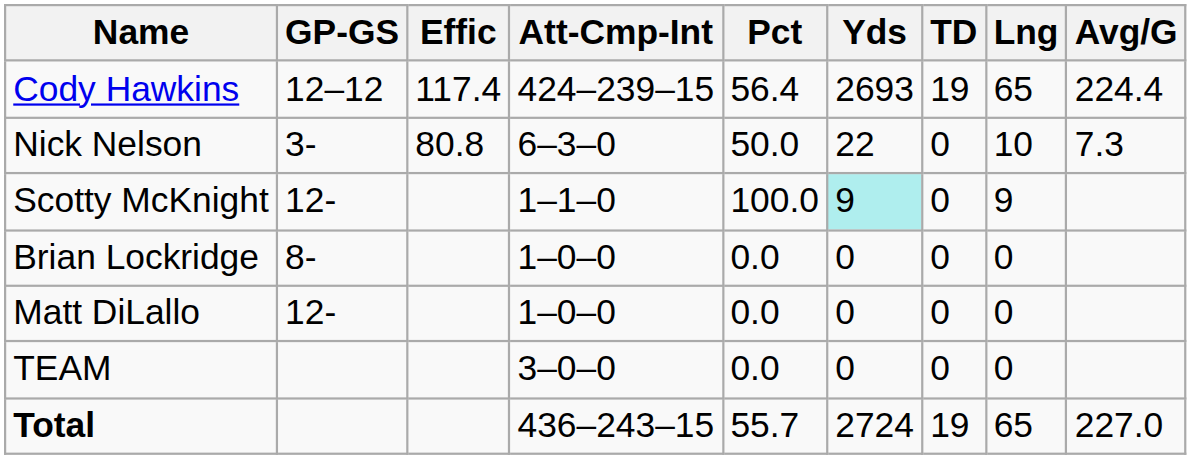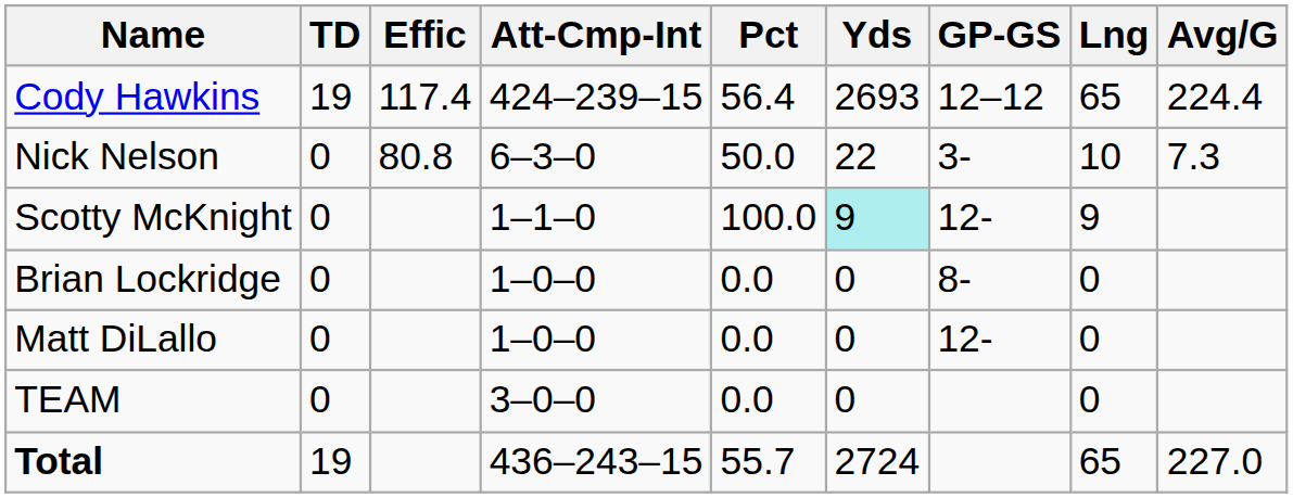 <table class="wikitable" style="white-space:nowrap;">
 <tr>
 <th>Name</th>
-<th>GP-GS</th>
+<th>TD</th>
 <th>Effic</th>
 <th>Att-Cmp-Int</th>
 <th>Pct</th>
 <th>Yds</th>
-<th>TD</th>
+<th>GP-GS</th>
 <th>Lng</th>
 <th>Avg/G</th>
 </tr>
 <tr>
 <td><a href='#'>Cody Hawkins</a></td>
-<td>12–12</td>
+<td>19</td>
 <td>117.4</td>
 <td>424–239–15</td>
 <td>56.4</td>
 <td>2693</td>
-<td>19</td>
+<td>12–12</td>
 <td>65</td>
 <td>224.4</td>
 </tr>
 <tr>
 <td>Nick Nelson</td>
-<td>3-</td>
+<td>0</td>
 <td>80.8</td>
 <td>6–3–0</td>
 <td>50.0</td>
 <td>22</td>
-<td>0</td>
+<td>3-</td>
 <td>10</td>
 <td>7.3</td>
 </tr>
 <tr>
 <td>Scotty McKnight</td>
-<td>12-</td>
+<td>0</td>
 <td></td>
 <td>1–1–0</td>
 <td>100.0</td>
 <td style="background: paleturquoise;">9</td>
-<td>0</td>
+<td>12-</td>
 <td>9</td>
 <td></td>
 </tr>
 <tr>
 <td>Brian Lockridge</td>
-<td>8-</td>
+<td>0</td>
 <td></td>
 <td>1–0–0</td>
 <td>0.0</td>
 <td>0</td>
-<td>0</td>
+<td>8-</td>
 <td>0</td>
 <td></td>
 </tr>
 <tr>
 <td>Matt DiLallo</td>
-<td>12-</td>
+<td>0</td>
 <td></td>
 <td>1–0–0</td>
 <td>0.0</td>
 <td>0</td>
-<td>0</td>
+<td>12-</td>
 <td>0</td>
 <td></td>
 </tr>
 <tr>
 <td>TEAM</td>
-<td></td>
+<td>0</td>
 <td></td>
 <td>3–0–0</td>
 <td>0.0</td>
 <td>0</td>
-<td>0</td>
+<td></td>
 <td>0</td>
 <td></td>
 </tr>
 <tr>
 <td><strong>Total</strong></td>
-<td></td>
+<td>19</td>
 <td></td>
 <td>436–243–15</td>
 <td>55.7</td>
 <td>2724</td>
-<td>19</td>
+<td></td>
 <td>65</td>
 <td>227.0</td>
 </tr>
 </table>
